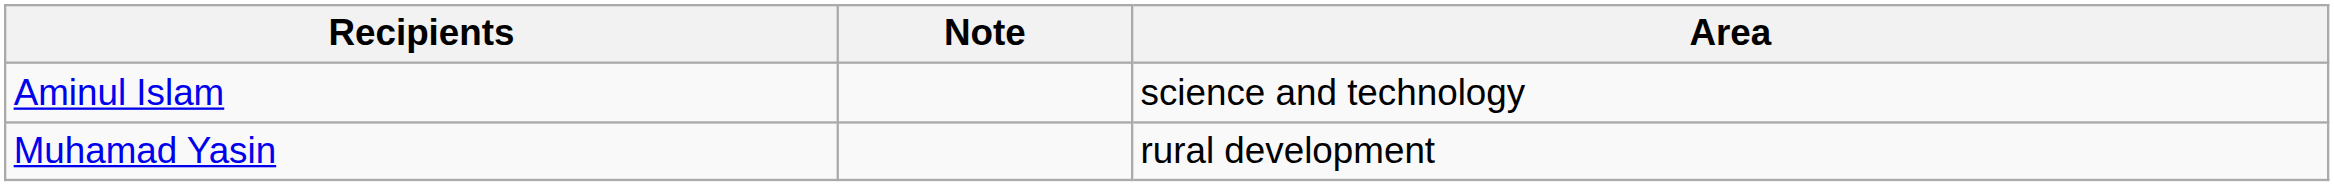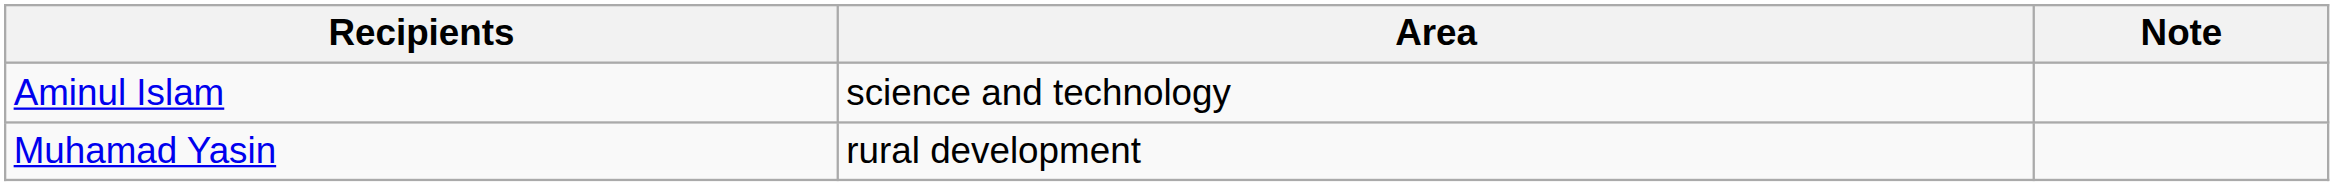 <table class="wikitable" style="width:80%;">
 <tr>
 <th>Recipients</th>
+<th>Area</th>
 <th>Note</th>
-<th>Area</th>
 </tr>
 <tr>
 <td><a href='#'>Aminul Islam</a></td>
+<td>science and technology</td>
 <td></td>
-<td>science and technology</td>
 </tr>
 <tr>
 <td><a href='#'>Muhamad Yasin</a></td>
+<td>rural development</td>
 <td></td>
-<td>rural development</td>
 </tr>
 </table>
